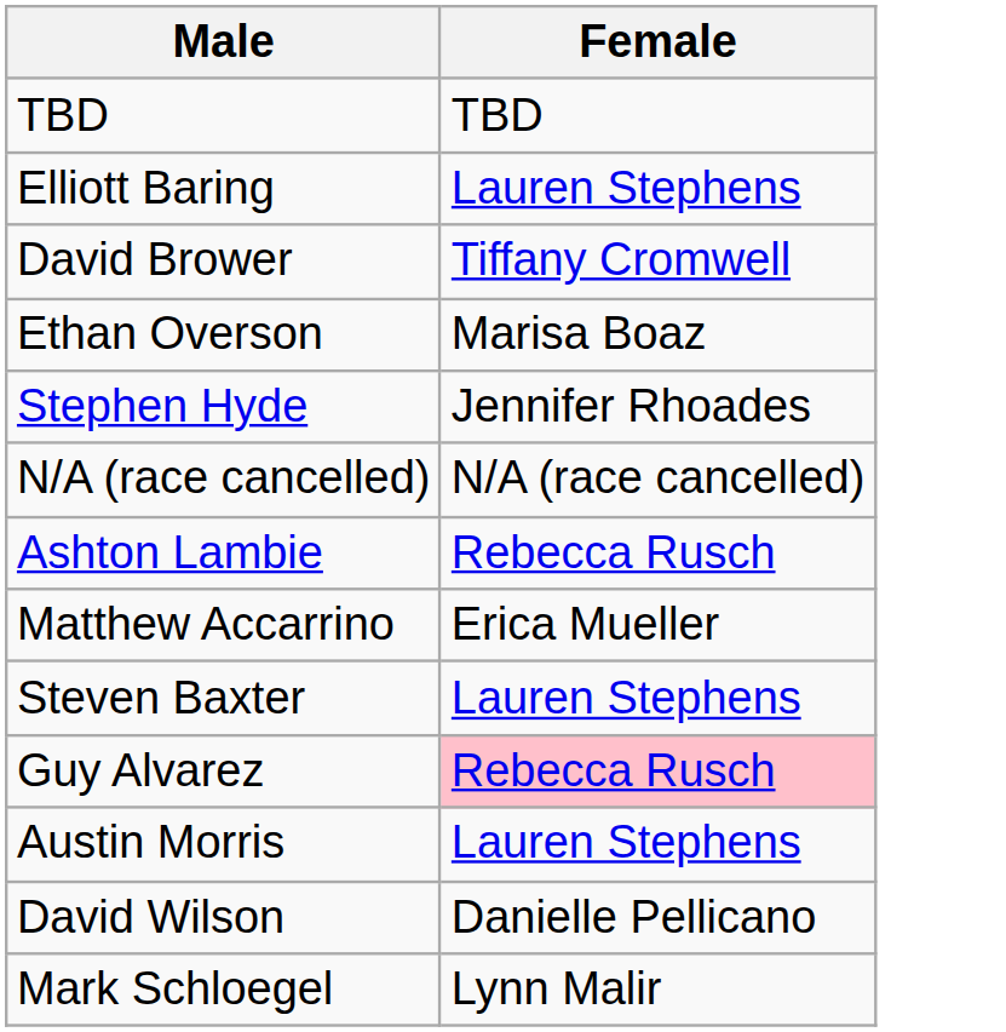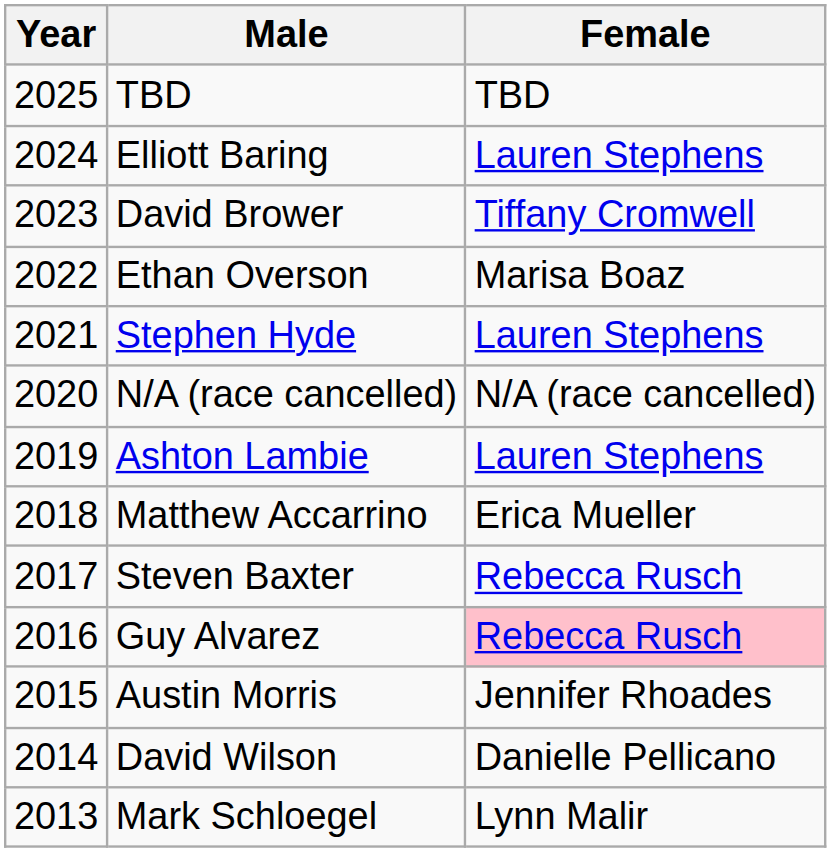 <table class="wikitable">
 <tr>
+<th>Year</th>
 <th>Male</th>
 <th>Female</th>
 </tr>
 <tr>
+<td align=center>2025</td>
 <td> TBD</td>
 <td> TBD</td>
 </tr>
 <tr>
+<td align=center>2024</td>
 <td> Elliott Baring</td>
 <td> <a href='#'>Lauren Stephens</a></td>
 </tr>
 <tr>
+<td align=center>2023</td>
 <td> David Brower</td>
 <td> <a href='#'>Tiffany Cromwell</a></td>
 </tr>
 <tr>
+<td align=center>2022</td>
 <td> Ethan Overson</td>
 <td> Marisa Boaz</td>
 </tr>
 <tr>
+<td align=center>2021</td>
 <td> <a href='#'>Stephen Hyde</a></td>
-<td> Jennifer Rhoades</td>
+<td> <a href='#'>Lauren Stephens</a></td>
 </tr>
 <tr>
+<td align=center>2020</td>
 <td>N/A (race cancelled)</td>
 <td>N/A (race cancelled)</td>
 </tr>
 <tr>
+<td align=center>2019</td>
 <td> <a href='#'>Ashton Lambie</a></td>
-<td> <a href='#'>Rebecca Rusch</a></td>
+<td> <a href='#'>Lauren Stephens</a></td>
 </tr>
 <tr>
+<td align=center>2018</td>
 <td> Matthew Accarrino</td>
 <td> Erica Mueller</td>
 </tr>
 <tr>
+<td align=center>2017</td>
 <td> Steven Baxter</td>
-<td> <a href='#'>Lauren Stephens</a></td>
+<td> <a href='#'>Rebecca Rusch</a></td>
 </tr>
 <tr>
+<td align=center>2016</td>
 <td> Guy Alvarez</td>
 <td style="background: pink;"> <a href='#'>Rebecca Rusch</a></td>
 </tr>
 <tr>
+<td align=center>2015</td>
 <td> Austin Morris</td>
-<td> <a href='#'>Lauren Stephens</a></td>
+<td> Jennifer Rhoades</td>
 </tr>
 <tr>
+<td align=center>2014</td>
 <td> David Wilson</td>
 <td> Danielle Pellicano</td>
 </tr>
 <tr>
+<td align=center>2013</td>
 <td> Mark Schloegel</td>
 <td> Lynn Malir</td>
 </tr>
 </table>
